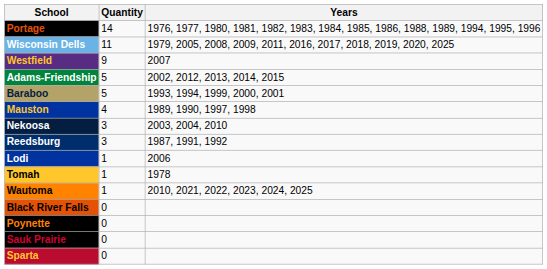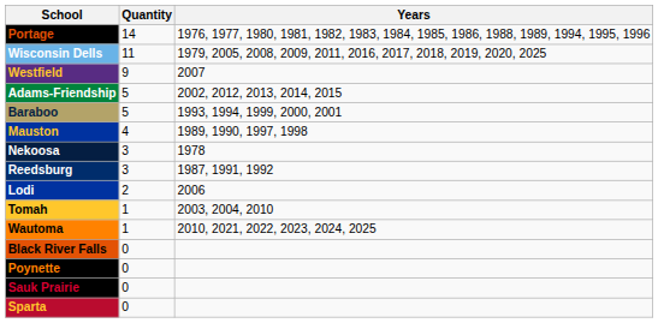 <table class="wikitable">
 <tr>
 <th>School</th>
 <th>Quantity</th>
 <th>Years</th>
 </tr>
 <tr>
 <td style="background: black; color: #e35205"><strong>Portage</strong></td>
 <td>14</td>
 <td>1976, 1977, 1980, 1981, 1982, 1983, 1984, 1985, 1986, 1988, 1989, 1994, 1995, 1996</td>
 </tr>
 <tr>
 <td style="background: #69b3e7; color: white"><strong>Wisconsin Dells</strong></td>
 <td>11</td>
 <td>1979, 2005, 2008, 2009, 2011, 2016, 2017, 2018, 2019, 2020, 2025</td>
 </tr>
 <tr>
 <td style="background: #582c83; color: #ffc72c"><strong>Westfield</strong></td>
 <td>9</td>
 <td>2007</td>
 </tr>
 <tr>
 <td style="background: #00843d; color: white"><strong>Adams-Friendship</strong></td>
 <td>5</td>
 <td>2002, 2012, 2013, 2014, 2015</td>
 </tr>
 <tr>
 <td style="background: #b3a369; color: #041e42"><strong>Baraboo</strong></td>
 <td>5</td>
 <td>1993, 1994, 1999, 2000, 2001</td>
 </tr>
 <tr>
 <td style="background: #0032a0; color: #ffc72c"><strong>Mauston</strong></td>
 <td>4</td>
 <td>1989, 1990, 1997, 1998</td>
 </tr>
 <tr>
 <td style="background: #041e42; color: white"><strong>Nekoosa</strong></td>
 <td>3</td>
-<td>2003, 2004, 2010</td>
+<td>1978</td>
 </tr>
 <tr>
 <td style="background: #002d6c; color: white"><strong>Reedsburg</strong></td>
 <td>3</td>
 <td>1987, 1991, 1992</td>
 </tr>
 <tr>
 <td style="background: #0032a0; color: white"><strong>Lodi</strong></td>
-<td>1</td>
+<td>2</td>
 <td>2006</td>
 </tr>
 <tr>
 <td style="background: #ffc72c; color: black"><strong>Tomah</strong></td>
 <td>1</td>
-<td>1978</td>
+<td>2003, 2004, 2010</td>
 </tr>
 <tr>
 <td style="background: #ff8200; color: black"><strong>Wautoma</strong></td>
 <td>1</td>
 <td>2010, 2021, 2022, 2023, 2024, 2025</td>
 </tr>
 <tr>
 <td style="background: #e35205; color: black"><strong>Black River Falls</strong></td>
 <td>0</td>
 <td></td>
 </tr>
 <tr>
 <td style="background: black; color: #ff8200"><strong>Poynette</strong></td>
 <td>0</td>
 <td></td>
 </tr>
 <tr>
 <td style="background: black; color: #d50032"><strong>Sauk Prairie</strong></td>
 <td>0</td>
 <td></td>
 </tr>
 <tr>
 <td style="background: #ba0c2f; color: #ffc72c"><strong>Sparta</strong></td>
 <td>0</td>
 <td></td>
 </tr>
 </table>
